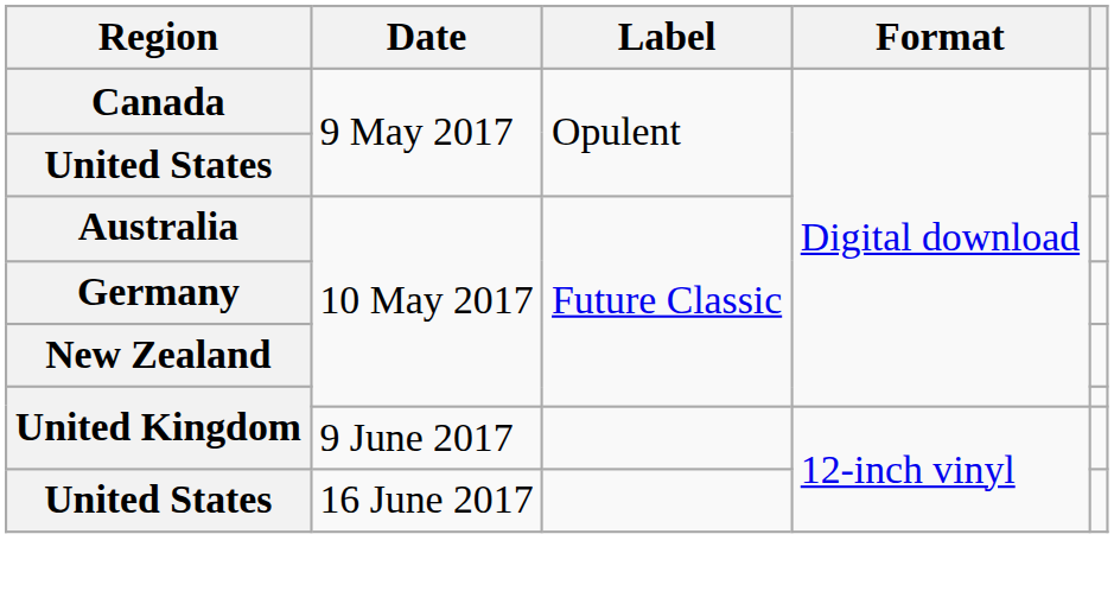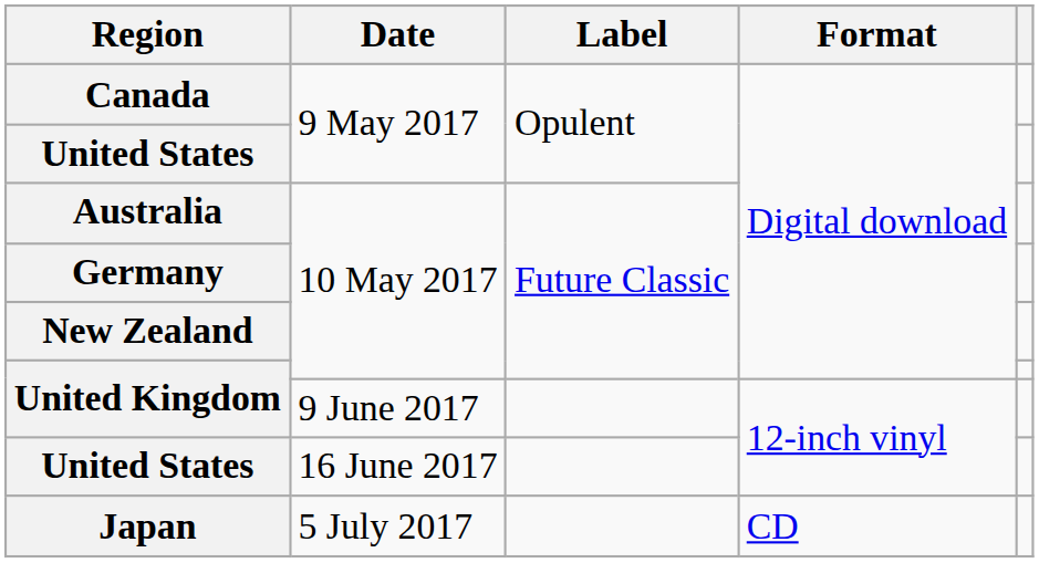 <table class="wikitable plainrowheaders">
 <tr>
 <th scope="col">Region</th>
 <th scope="col">Date</th>
 <th scope="col">Label</th>
 <th scope="col">Format</th>
 <th scope="col"></th>
 </tr>
 <tr>
 <th scope="row">Canada</th>
 <td rowspan="2">9 May 2017</td>
 <td rowspan="2">Opulent</td>
 <td rowspan="6"><a href='#'>Digital download</a></td>
 <td align="center"></td>
 </tr>
 <tr>
 <th scope="row">United States</th>
 <td align="center"></td>
 </tr>
 <tr>
 <th scope="row">Australia</th>
 <td rowspan="4">10 May 2017</td>
 <td rowspan="4"><a href='#'>Future Classic</a></td>
 <td align="center"></td>
 </tr>
 <tr>
 <th scope="row">Germany</th>
 <td align="center"></td>
 </tr>
 <tr>
 <th scope="row">New Zealand</th>
 <td align="center"></td>
 </tr>
 <tr>
 <th scope="row" rowspan="2">United Kingdom</th>
 <td align="center"></td>
 </tr>
 <tr>
 <td>9 June 2017</td>
 <td></td>
 <td rowspan="2"><a href='#'>12-inch vinyl</a></td>
 <td align="center"></td>
 </tr>
 <tr>
 <th scope="row">United States</th>
 <td>16 June 2017</td>
 <td></td>
 <td align="center"></td>
 </tr>
+<tr>
+<th scope="row">Japan</th>
+<td>5 July 2017</td>
+<td></td>
+<td><a href='#'>CD</a></td>
+<td align="center"></td>
+</tr>
 </table>
